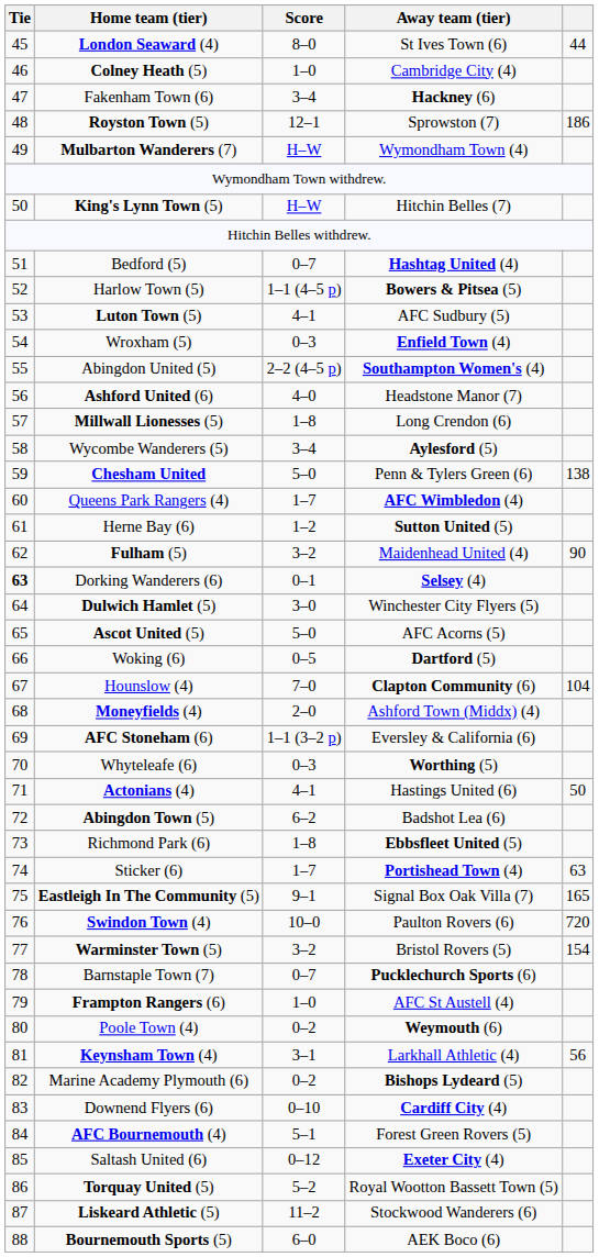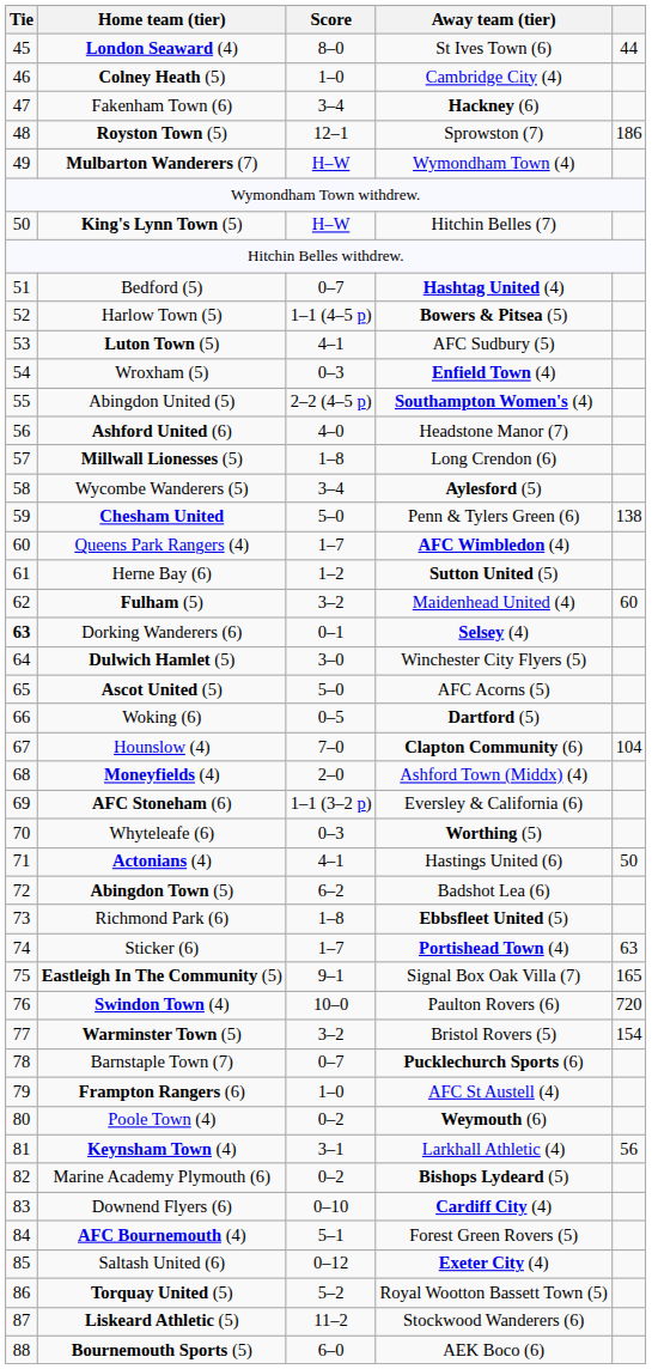 <table class="wikitable" style="text-align:center; font-size:85%">
 <tr>
 <th>Tie</th>
 <th>Home team (tier)</th>
 <th>Score</th>
 <th>Away team (tier)</th>
 <th></th>
 </tr>
 <tr>
 <td>45</td>
 <td><strong><a href='#'>London Seaward</a></strong> (4)</td>
 <td>8–0</td>
 <td>St Ives Town (6)</td>
 <td>44</td>
 </tr>
 <tr>
 <td>46</td>
 <td><strong>Colney Heath</strong> (5)</td>
 <td>1–0</td>
 <td><a href='#'>Cambridge City</a> (4)</td>
 <td></td>
 </tr>
 <tr>
 <td>47</td>
 <td>Fakenham Town (6)</td>
 <td>3–4</td>
 <td><strong>Hackney</strong> (6)</td>
 <td></td>
 </tr>
 <tr>
 <td>48</td>
 <td><strong>Royston Town</strong> (5)</td>
 <td>12–1</td>
 <td>Sprowston (7)</td>
 <td>186</td>
 </tr>
 <tr>
 <td>49</td>
 <td><strong>Mulbarton Wanderers</strong> (7)</td>
 <td><a href='#'>H–W</a></td>
 <td><a href='#'>Wymondham Town</a> (4)</td>
 <td></td>
 </tr>
 <tr>
 <td colspan="5" style="background:GhostWhite; height:20px; text-align:center; font-size:90%">Wymondham Town withdrew.</td>
 </tr>
 <tr>
 <td>50</td>
 <td><strong>King's Lynn Town</strong> (5)</td>
 <td><a href='#'>H–W</a></td>
 <td>Hitchin Belles (7)</td>
 <td></td>
 </tr>
 <tr>
 <td colspan="5" style="background:GhostWhite; height:20px; text-align:center; font-size:90%">Hitchin Belles withdrew.</td>
 </tr>
 <tr>
 <td>51</td>
 <td>Bedford (5)</td>
 <td>0–7</td>
 <td><strong><a href='#'>Hashtag United</a></strong> (4)</td>
 <td></td>
 </tr>
 <tr>
 <td>52</td>
 <td>Harlow Town (5)</td>
 <td>1–1 (4–5 <a href='#'>p</a>)</td>
 <td><strong>Bowers & Pitsea</strong> (5)</td>
 <td></td>
 </tr>
 <tr>
 <td>53</td>
 <td><strong>Luton Town</strong> (5)</td>
 <td>4–1</td>
 <td>AFC Sudbury (5)</td>
 <td></td>
 </tr>
 <tr>
 <td>54</td>
 <td>Wroxham (5)</td>
 <td>0–3</td>
 <td><strong><a href='#'>Enfield Town</a></strong> (4)</td>
 <td></td>
 </tr>
 <tr>
 <td>55</td>
 <td>Abingdon United (5)</td>
 <td>2–2 (4–5 <a href='#'>p</a>)</td>
 <td><strong><a href='#'>Southampton Women's</a></strong> (4)</td>
 <td></td>
 </tr>
 <tr>
 <td>56</td>
 <td><strong>Ashford United</strong> (6)</td>
 <td>4–0</td>
 <td>Headstone Manor (7)</td>
 <td></td>
 </tr>
 <tr>
 <td>57</td>
 <td><strong>Millwall Lionesses</strong> (5)</td>
 <td>1–8</td>
 <td>Long Crendon (6)</td>
 <td></td>
 </tr>
 <tr>
 <td>58</td>
 <td>Wycombe Wanderers (5)</td>
 <td>3–4</td>
 <td><strong>Aylesford</strong> (5)</td>
 <td></td>
 </tr>
 <tr>
 <td>59</td>
 <td><strong><a href='#'>Chesham United</a></strong></td>
 <td>5–0</td>
 <td>Penn & Tylers Green (6)</td>
 <td>138</td>
 </tr>
 <tr>
 <td>60</td>
 <td><a href='#'>Queens Park Rangers</a> (4)</td>
 <td>1–7</td>
 <td><strong><a href='#'>AFC Wimbledon</a></strong> (4)</td>
 <td></td>
 </tr>
 <tr>
 <td>61</td>
 <td>Herne Bay (6)</td>
 <td>1–2</td>
 <td><strong>Sutton United</strong> (5)</td>
 <td></td>
 </tr>
 <tr>
 <td>62</td>
 <td><strong>Fulham</strong> (5)</td>
 <td>3–2</td>
 <td><a href='#'>Maidenhead United</a> (4)</td>
-<td>90</td>
+<td>60</td>
 </tr>
 <tr>
 <td><strong>63</strong></td>
 <td>Dorking Wanderers (6)</td>
 <td>0–1</td>
 <td><strong><a href='#'>Selsey</a></strong> (4)</td>
 <td></td>
 </tr>
 <tr>
 <td>64</td>
 <td><strong>Dulwich Hamlet</strong> (5)</td>
 <td>3–0</td>
 <td>Winchester City Flyers (5)</td>
 <td></td>
 </tr>
 <tr>
 <td>65</td>
 <td><strong>Ascot United</strong> (5)</td>
 <td>5–0</td>
 <td>AFC Acorns (5)</td>
 <td></td>
 </tr>
 <tr>
 <td>66</td>
 <td>Woking (6)</td>
 <td>0–5</td>
 <td><strong>Dartford</strong> (5)</td>
 <td></td>
 </tr>
 <tr>
 <td>67</td>
 <td><a href='#'>Hounslow</a> (4)</td>
 <td>7–0</td>
 <td><strong>Clapton Community</strong> (6)</td>
 <td>104</td>
 </tr>
 <tr>
 <td>68</td>
 <td><strong><a href='#'>Moneyfields</a></strong> (4)</td>
 <td>2–0</td>
 <td><a href='#'>Ashford Town (Middx)</a> (4)</td>
 <td></td>
 </tr>
 <tr>
 <td>69</td>
 <td><strong>AFC Stoneham</strong> (6)</td>
 <td>1–1 (3–2 <a href='#'>p</a>)</td>
 <td>Eversley & California (6)</td>
 <td></td>
 </tr>
 <tr>
 <td>70</td>
 <td>Whyteleafe (6)</td>
 <td>0–3</td>
 <td><strong>Worthing</strong> (5)</td>
 <td></td>
 </tr>
 <tr>
 <td>71</td>
 <td><strong><a href='#'>Actonians</a></strong> (4)</td>
 <td>4–1</td>
 <td>Hastings United (6)</td>
 <td>50</td>
 </tr>
 <tr>
 <td>72</td>
 <td><strong>Abingdon Town</strong> (5)</td>
 <td>6–2</td>
 <td>Badshot Lea (6)</td>
 <td></td>
 </tr>
 <tr>
 <td>73</td>
 <td>Richmond Park (6)</td>
 <td>1–8</td>
 <td><strong>Ebbsfleet United</strong> (5)</td>
 <td></td>
 </tr>
 <tr>
 <td>74</td>
 <td>Sticker (6)</td>
 <td>1–7</td>
 <td><strong><a href='#'>Portishead Town</a></strong> (4)</td>
 <td>63</td>
 </tr>
 <tr>
 <td>75</td>
 <td><strong>Eastleigh In The Community</strong> (5)</td>
 <td>9–1</td>
 <td>Signal Box Oak Villa (7)</td>
 <td>165</td>
 </tr>
 <tr>
 <td>76</td>
 <td><strong><a href='#'>Swindon Town</a></strong> (4)</td>
 <td>10–0</td>
 <td>Paulton Rovers (6)</td>
 <td>720</td>
 </tr>
 <tr>
 <td>77</td>
 <td><strong>Warminster Town</strong> (5)</td>
 <td>3–2</td>
 <td>Bristol Rovers (5)</td>
 <td>154</td>
 </tr>
 <tr>
 <td>78</td>
 <td>Barnstaple Town (7)</td>
 <td>0–7</td>
 <td><strong>Pucklechurch Sports</strong> (6)</td>
 <td></td>
 </tr>
 <tr>
 <td>79</td>
 <td><strong>Frampton Rangers</strong> (6)</td>
 <td>1–0</td>
 <td><a href='#'>AFC St Austell</a> (4)</td>
 <td></td>
 </tr>
 <tr>
 <td>80</td>
 <td><a href='#'>Poole Town</a> (4)</td>
 <td>0–2</td>
 <td><strong>Weymouth</strong> (6)</td>
 <td></td>
 </tr>
 <tr>
 <td>81</td>
 <td><strong><a href='#'>Keynsham Town</a></strong> (4)</td>
 <td>3–1</td>
 <td><a href='#'>Larkhall Athletic</a> (4)</td>
 <td>56</td>
 </tr>
 <tr>
 <td>82</td>
 <td>Marine Academy Plymouth (6)</td>
 <td>0–2</td>
 <td><strong>Bishops Lydeard</strong> (5)</td>
 <td></td>
 </tr>
 <tr>
 <td>83</td>
 <td>Downend Flyers (6)</td>
 <td>0–10</td>
 <td><strong><a href='#'>Cardiff City</a></strong> (4)</td>
 <td></td>
 </tr>
 <tr>
 <td>84</td>
 <td><strong><a href='#'>AFC Bournemouth</a></strong> (4)</td>
 <td>5–1</td>
 <td>Forest Green Rovers (5)</td>
 <td></td>
 </tr>
 <tr>
 <td>85</td>
 <td>Saltash United (6)</td>
 <td>0–12</td>
 <td><strong><a href='#'>Exeter City</a></strong> (4)</td>
 <td></td>
 </tr>
 <tr>
 <td>86</td>
 <td><strong>Torquay United</strong> (5)</td>
 <td>5–2</td>
 <td>Royal Wootton Bassett Town (5)</td>
 <td></td>
 </tr>
 <tr>
 <td>87</td>
 <td><strong>Liskeard Athletic</strong> (5)</td>
 <td>11–2</td>
 <td>Stockwood Wanderers (6)</td>
 <td></td>
 </tr>
 <tr>
 <td>88</td>
 <td><strong>Bournemouth Sports</strong> (5)</td>
 <td>6–0</td>
 <td>AEK Boco (6)</td>
 <td></td>
 </tr>
 <tr>
 </tr>
 </table>
